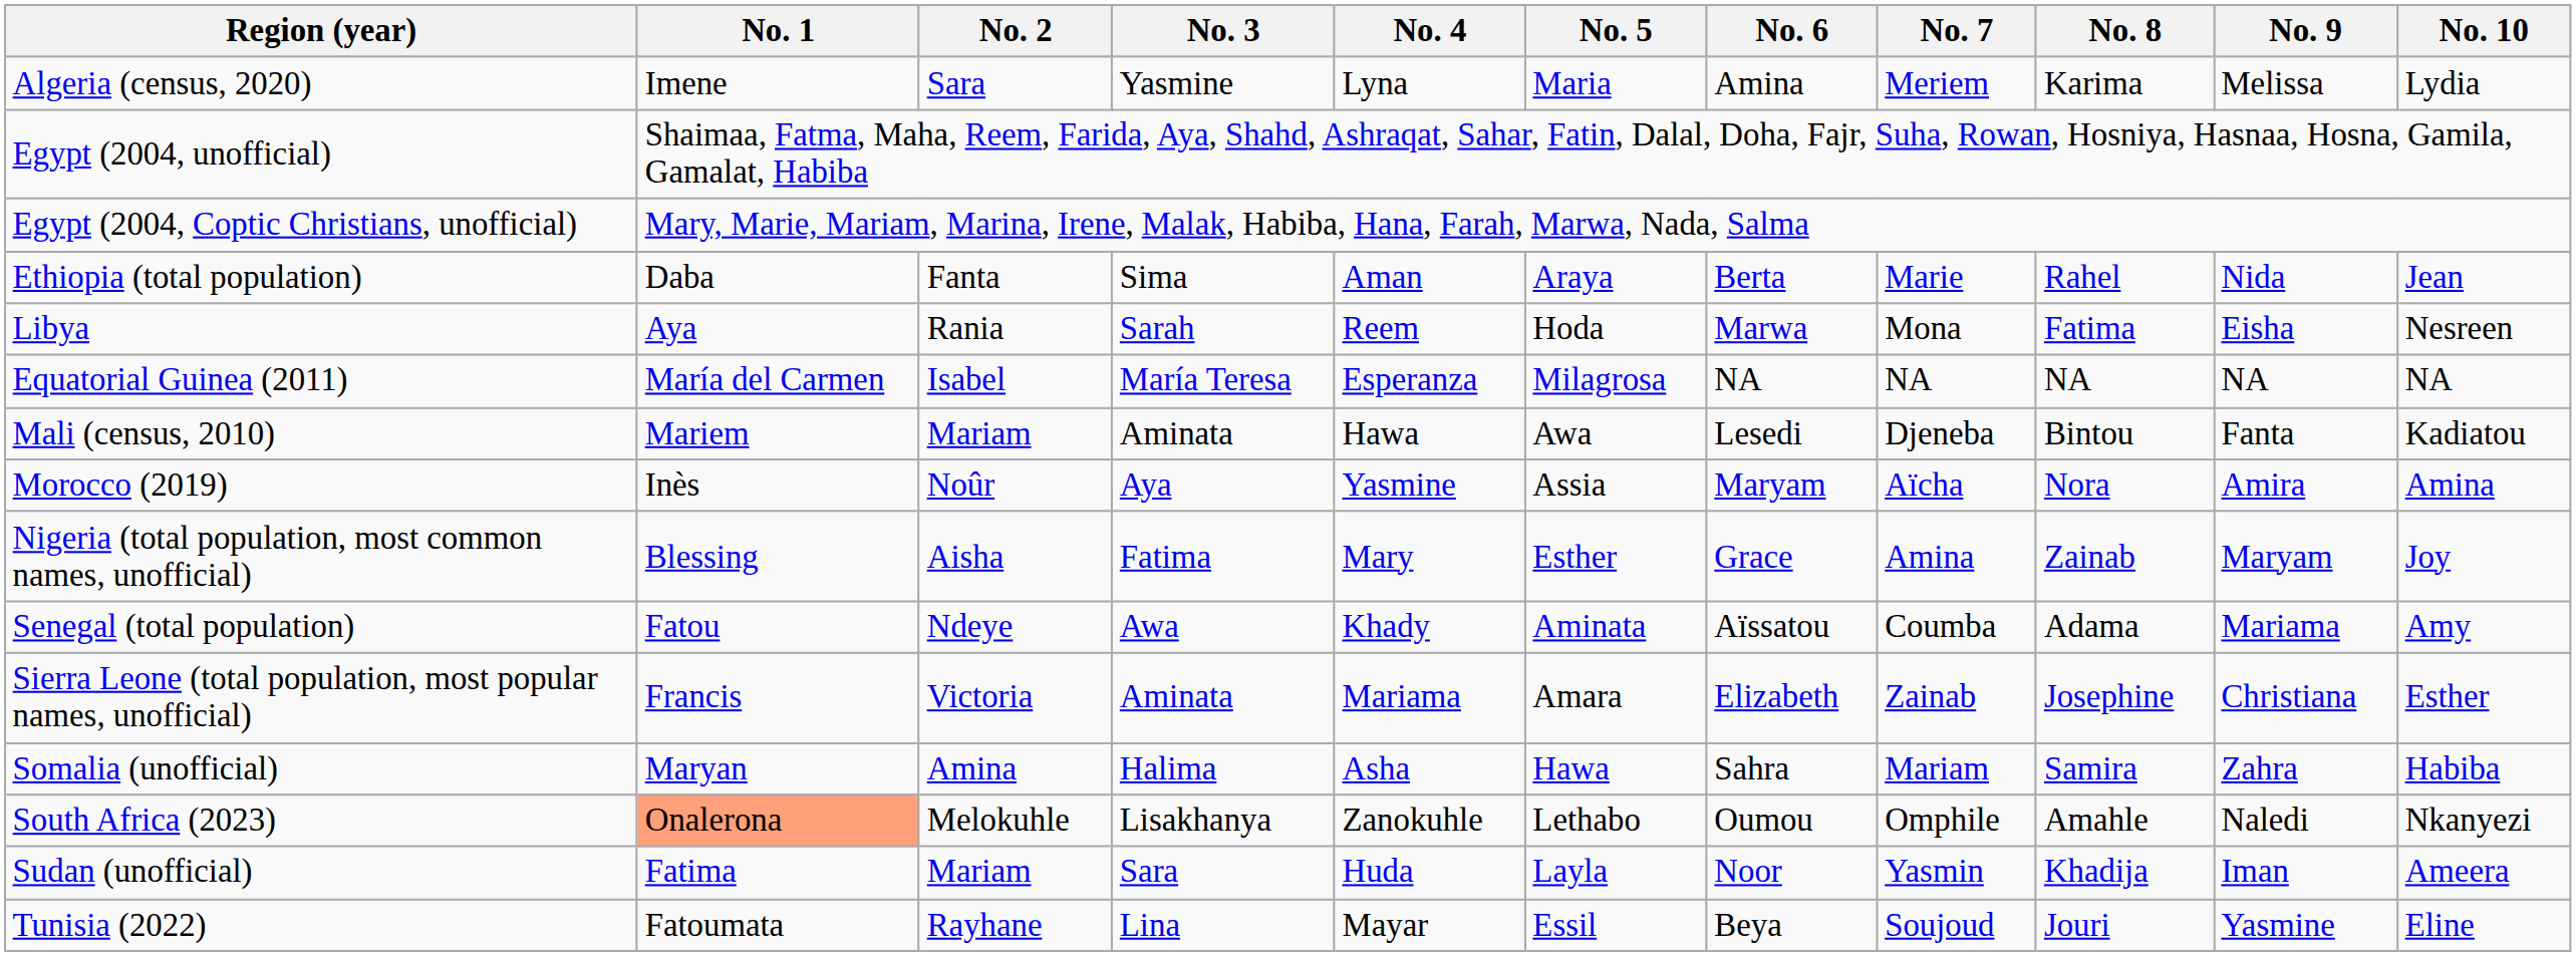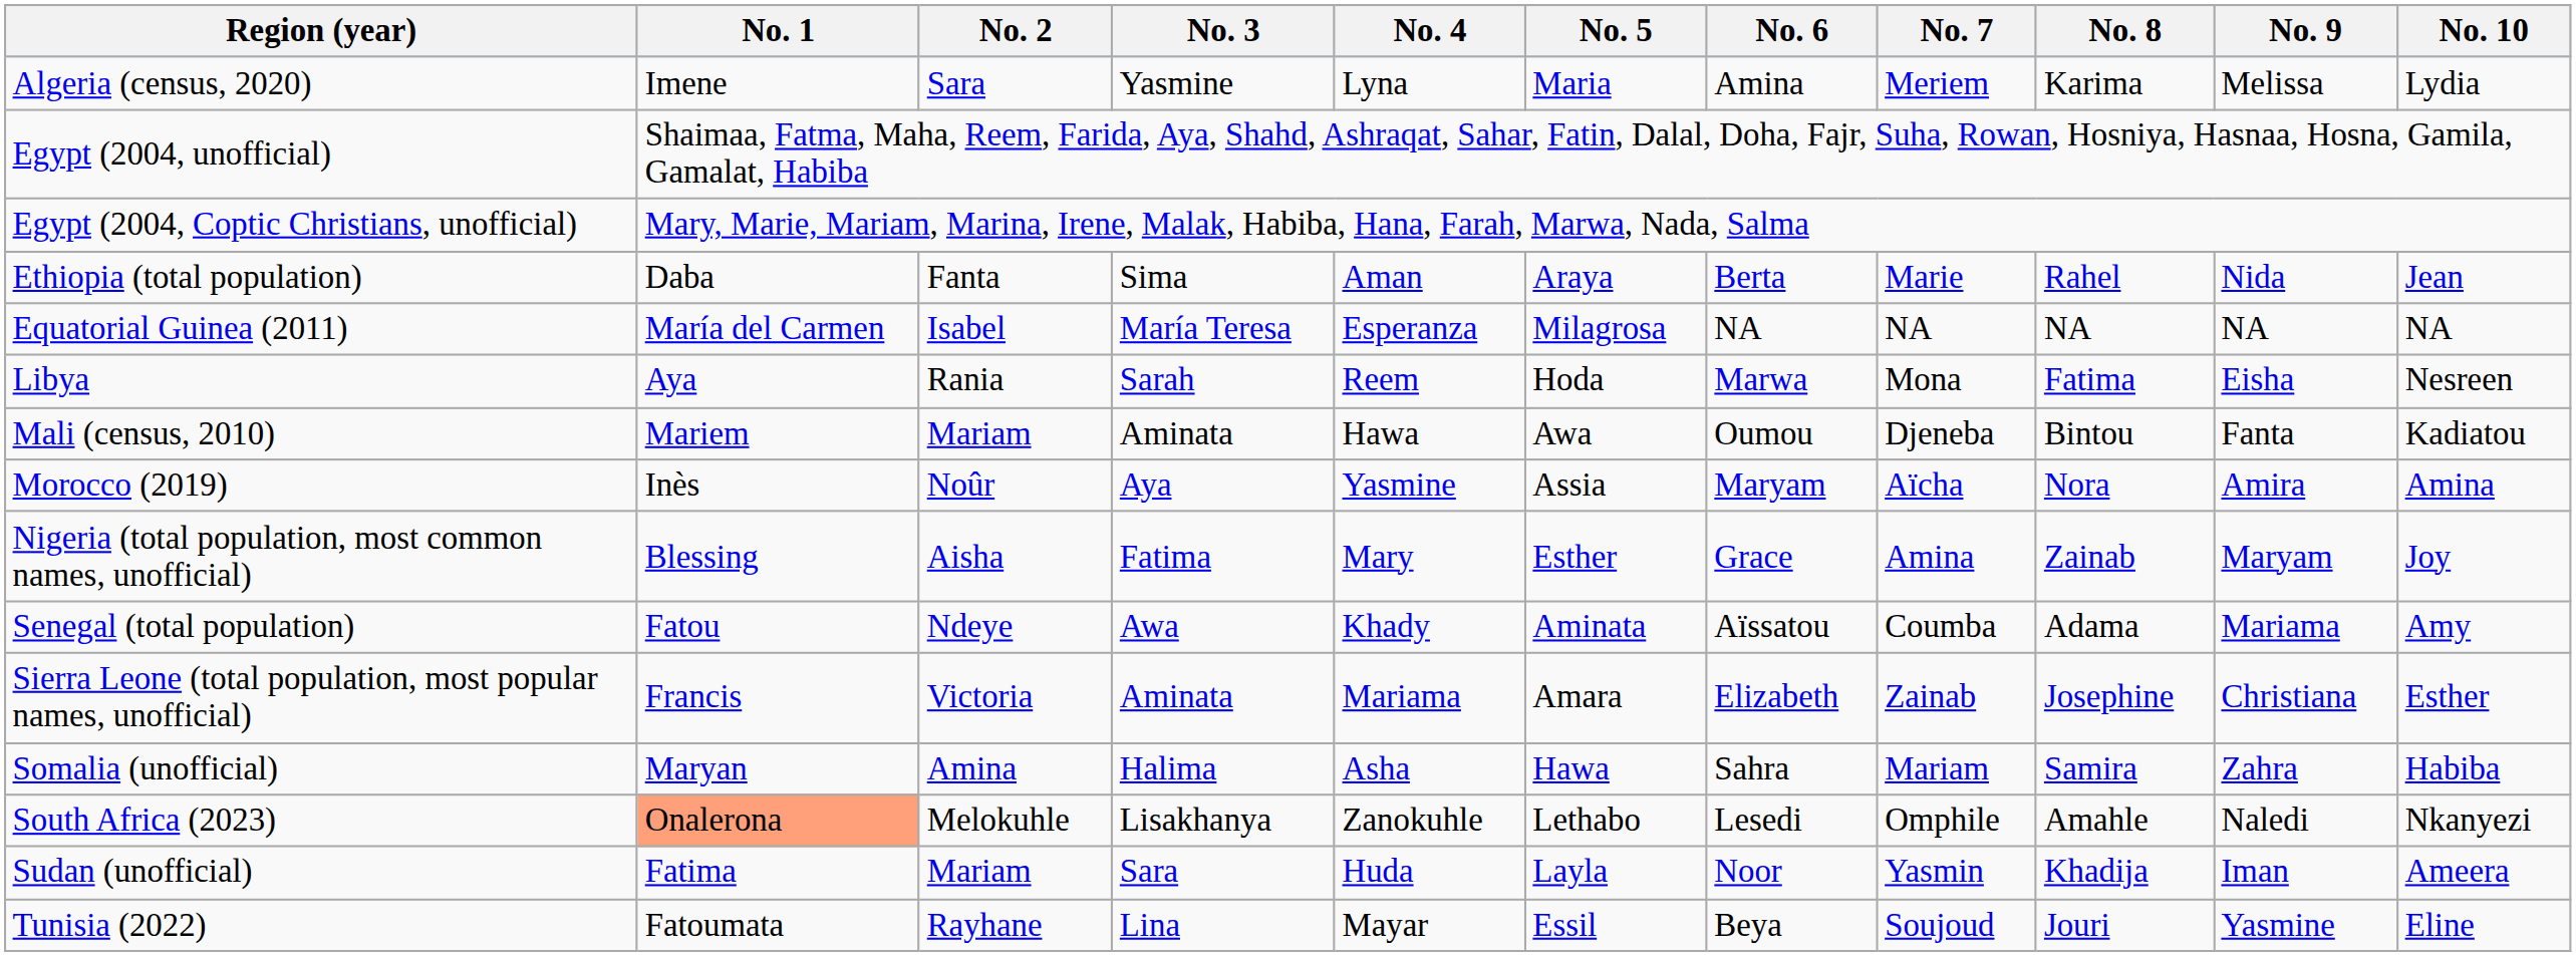 <table class="wikitable">
 <tr style="background:#a0d0ff;">
 <th width=300>Region (year)</th>
 <th>No. 1</th>
 <th>No. 2</th>
 <th>No. 3</th>
 <th>No. 4</th>
 <th>No. 5</th>
 <th>No. 6</th>
 <th>No. 7</th>
 <th>No. 8</th>
 <th>No. 9</th>
 <th>No. 10</th>
 </tr>
 <tr>
 <td><a href='#'>Algeria</a> (census, 2020)</td>
 <td>Imene</td>
 <td><a href='#'>Sara</a></td>
 <td>Yasmine</td>
 <td>Lyna</td>
 <td><a href='#'>Maria</a></td>
 <td>Amina</td>
 <td><a href='#'>Meriem</a></td>
 <td>Karima</td>
 <td>Melissa</td>
 <td>Lydia</td>
 </tr>
 <tr>
 <td><a href='#'>Egypt</a> (2004, unofficial)</td>
 <td colspan=10>Shaimaa, <a href='#'>Fatma</a>, Maha, <a href='#'>Reem</a>, <a href='#'>Farida</a>, <a href='#'>Aya</a>, <a href='#'>Shahd</a>, <a href='#'>Ashraqat</a>, <a href='#'>Sahar</a>, <a href='#'>Fatin</a>, Dalal, Doha, Fajr, <a href='#'>Suha</a>, <a href='#'>Rowan</a>, Hosniya, Hasnaa, Hosna, Gamila, Gamalat, <a href='#'>Habiba</a></td>
 </tr>
 <tr>
 <td><a href='#'>Egypt</a> (2004, <a href='#'>Coptic Christians</a>, unofficial)</td>
 <td colspan=10><a href='#'>Mary, Marie, Mariam</a>, <a href='#'>Marina</a>, <a href='#'>Irene</a>, <a href='#'>Malak</a>, Habiba, <a href='#'>Hana</a>, <a href='#'>Farah</a>, <a href='#'>Marwa</a>, Nada, <a href='#'>Salma</a></td>
 </tr>
 <tr>
 <td><a href='#'>Ethiopia</a> (total population)</td>
 <td>Daba</td>
 <td>Fanta</td>
 <td>Sima</td>
 <td><a href='#'>Aman</a></td>
 <td><a href='#'>Araya</a></td>
 <td><a href='#'>Berta</a></td>
 <td><a href='#'>Marie</a></td>
 <td><a href='#'>Rahel</a></td>
 <td><a href='#'>Nida</a></td>
 <td><a href='#'>Jean</a></td>
 </tr>
 <tr>
+<td><a href='#'>Equatorial Guinea</a> (2011)</td>
+<td><a href='#'>María del Carmen</a></td>
+<td><a href='#'>Isabel</a></td>
+<td><a href='#'>María Teresa</a></td>
+<td><a href='#'>Esperanza</a></td>
+<td><a href='#'>Milagrosa</a></td>
+<td>NA</td>
+<td>NA</td>
+<td>NA</td>
+<td>NA</td>
+<td>NA</td>
+</tr>
+<tr>
 <td><a href='#'>Libya</a></td>
 <td><a href='#'>Aya</a></td>
 <td>Rania</td>
 <td><a href='#'>Sarah</a></td>
 <td><a href='#'>Reem</a></td>
 <td>Hoda</td>
 <td><a href='#'>Marwa</a></td>
 <td>Mona</td>
 <td><a href='#'>Fatima</a></td>
 <td><a href='#'>Eisha</a></td>
 <td>Nesreen</td>
 </tr>
 <tr>
-<td><a href='#'>Equatorial Guinea</a> (2011)</td>
-<td><a href='#'>María del Carmen</a></td>
-<td><a href='#'>Isabel</a></td>
-<td><a href='#'>María Teresa</a></td>
-<td><a href='#'>Esperanza</a></td>
-<td><a href='#'>Milagrosa</a></td>
-<td>NA</td>
-<td>NA</td>
-<td>NA</td>
-<td>NA</td>
-<td>NA</td>
-</tr>
-<tr>
 <td><a href='#'>Mali</a> (census, 2010)</td>
 <td><a href='#'>Mariem</a></td>
 <td><a href='#'>Mariam</a></td>
 <td>Aminata</td>
 <td>Hawa</td>
 <td>Awa</td>
-<td>Lesedi</td>
+<td>Oumou</td>
 <td>Djeneba</td>
 <td>Bintou</td>
 <td>Fanta</td>
 <td>Kadiatou</td>
 </tr>
 <tr>
 <td><a href='#'>Morocco</a> (2019)</td>
 <td>Inès</td>
 <td><a href='#'>Noûr</a></td>
 <td><a href='#'>Aya</a></td>
 <td><a href='#'>Yasmine</a></td>
 <td>Assia</td>
 <td><a href='#'>Maryam</a></td>
 <td><a href='#'>Aïcha</a></td>
 <td><a href='#'>Nora</a></td>
 <td><a href='#'>Amira</a></td>
 <td><a href='#'>Amina</a></td>
 </tr>
 <tr>
 <td><a href='#'>Nigeria</a> (total population, most common names, unofficial)</td>
 <td><a href='#'>Blessing</a></td>
 <td><a href='#'>Aisha</a></td>
 <td><a href='#'>Fatima</a></td>
 <td><a href='#'>Mary</a></td>
 <td><a href='#'>Esther</a></td>
 <td><a href='#'>Grace</a></td>
 <td><a href='#'>Amina</a></td>
 <td><a href='#'>Zainab</a></td>
 <td><a href='#'>Maryam</a></td>
 <td><a href='#'>Joy</a></td>
 </tr>
 <tr>
 <td><a href='#'>Senegal</a> (total population)</td>
 <td><a href='#'>Fatou</a></td>
 <td><a href='#'>Ndeye</a></td>
 <td><a href='#'>Awa</a></td>
 <td><a href='#'>Khady</a></td>
 <td><a href='#'>Aminata</a></td>
 <td>Aïssatou</td>
 <td>Coumba</td>
 <td>Adama</td>
 <td><a href='#'>Mariama</a></td>
 <td><a href='#'>Amy</a></td>
 </tr>
 <tr>
 <td><a href='#'>Sierra Leone</a> (total population, most popular names, unofficial)</td>
 <td><a href='#'>Francis</a></td>
 <td><a href='#'>Victoria</a></td>
 <td><a href='#'>Aminata</a></td>
 <td><a href='#'>Mariama</a></td>
 <td>Amara</td>
 <td><a href='#'>Elizabeth</a></td>
 <td><a href='#'>Zainab</a></td>
 <td><a href='#'>Josephine</a></td>
 <td><a href='#'>Christiana</a></td>
 <td><a href='#'>Esther</a></td>
 </tr>
 <tr>
 <td><a href='#'>Somalia</a> (unofficial)</td>
 <td><a href='#'>Maryan</a></td>
 <td><a href='#'>Amina</a></td>
 <td><a href='#'>Halima</a></td>
 <td><a href='#'>Asha</a></td>
 <td><a href='#'>Hawa</a></td>
 <td>Sahra</td>
 <td><a href='#'>Mariam</a></td>
 <td><a href='#'>Samira</a></td>
 <td><a href='#'>Zahra</a></td>
 <td><a href='#'>Habiba</a></td>
 </tr>
 <tr>
 <td><a href='#'>South Africa</a> (2023)</td>
 <td style="background: lightsalmon;">Onalerona</td>
 <td>Melokuhle</td>
 <td>Lisakhanya</td>
 <td>Zanokuhle</td>
 <td>Lethabo</td>
-<td>Oumou</td>
+<td>Lesedi</td>
 <td>Omphile</td>
 <td>Amahle</td>
 <td>Naledi</td>
 <td>Nkanyezi</td>
 </tr>
 <tr>
 <td><a href='#'>Sudan</a> (unofficial)</td>
 <td><a href='#'>Fatima</a></td>
 <td><a href='#'>Mariam</a></td>
 <td><a href='#'>Sara</a></td>
 <td><a href='#'>Huda</a></td>
 <td><a href='#'>Layla</a></td>
 <td><a href='#'>Noor</a></td>
 <td><a href='#'>Yasmin</a></td>
 <td><a href='#'>Khadija</a></td>
 <td><a href='#'>Iman</a></td>
 <td><a href='#'>Ameera</a></td>
 </tr>
 <tr>
 <td><a href='#'>Tunisia</a> (2022)</td>
 <td>Fatoumata</td>
 <td><a href='#'>Rayhane</a></td>
 <td><a href='#'>Lina</a></td>
 <td>Mayar</td>
 <td><a href='#'>Essil</a></td>
 <td>Beya</td>
 <td><a href='#'>Soujoud</a></td>
 <td><a href='#'>Jouri</a></td>
 <td><a href='#'>Yasmine</a></td>
 <td><a href='#'>Eline</a></td>
 </tr>
 </table>
